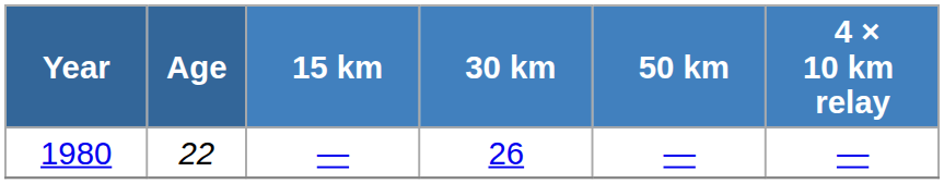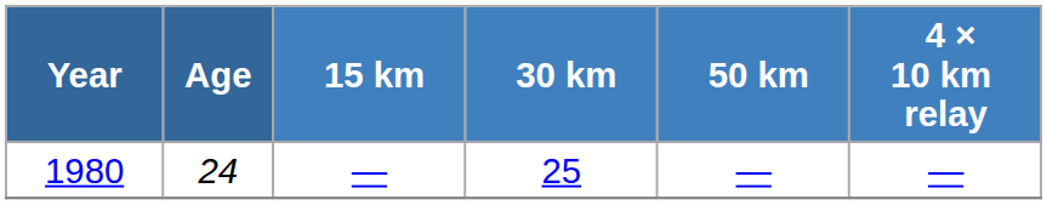 <table class="wikitable" style="font-size:95%; text-align:center; border:grey solid 1px; border-collapse:collapse; background:#ffffff;">
 <tr>
 <th style="background-color:#369; color:white; width:60px;"> Year </th>
 <th style="background-color:#369; color:white; width:40px;"> Age </th>
 <th style="background-color:#4180be; color:white; width:75px;"> 15 km</th>
 <th style="background-color:#4180be; color:white; width:75px;"> 30 km</th>
 <th style="background-color:#4180be; color:white; width:75px;"> 50 km</th>
 <th style="background-color:#4180be; color:white; width:75px;"> 4 × 10 km <br> relay </th>
 </tr>
 <tr>
 <td><a href='#'>1980</a></td>
-<td><em>22</em></td>
+<td><em>24</em></td>
 <td><a href='#'>—</a></td>
-<td><a href='#'>26</a></td>
+<td><a href='#'>25</a></td>
 <td><a href='#'>—</a></td>
 <td><a href='#'>—</a></td>
 </tr>
 <tr>
 </tr>
 </table>
